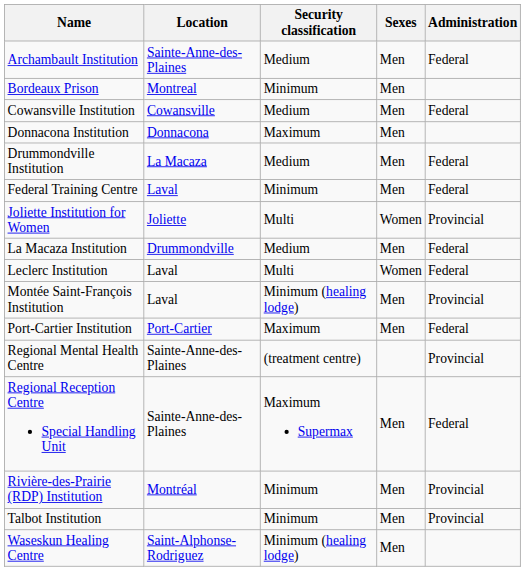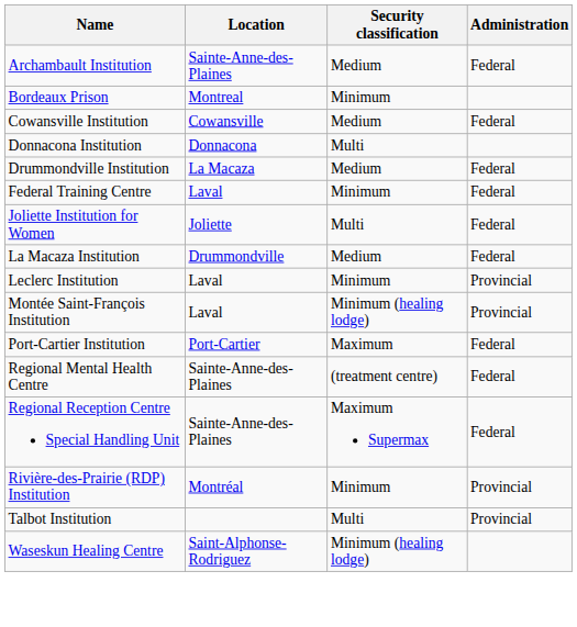 <table class="wikitable">
 <tr>
 <th>Name</th>
 <th>Location</th>
 <th>Security classification</th>
-<th>Sexes</th>
 <th>Administration</th>
 </tr>
 <tr>
 <td><a href='#'>Archambault Institution</a></td>
 <td><a href='#'>Sainte-Anne-des-Plaines</a></td>
 <td>Medium</td>
-<td>Men</td>
 <td>Federal</td>
 </tr>
 <tr>
 <td><a href='#'>Bordeaux Prison</a></td>
 <td><a href='#'>Montreal</a></td>
 <td>Minimum</td>
-<td>Men</td>
 <td></td>
 </tr>
 <tr>
 <td>Cowansville Institution</td>
 <td><a href='#'>Cowansville</a></td>
 <td>Medium</td>
-<td>Men</td>
 <td>Federal</td>
 </tr>
 <tr>
 <td>Donnacona Institution</td>
 <td><a href='#'>Donnacona</a></td>
-<td>Maximum</td>
-<td>Men</td>
+<td>Multi</td>
 <td></td>
 </tr>
 <tr>
 <td>Drummondville Institution</td>
 <td><a href='#'>La Macaza</a></td>
 <td>Medium</td>
-<td>Men</td>
 <td>Federal</td>
 </tr>
 <tr>
 <td>Federal Training Centre</td>
 <td><a href='#'>Laval</a></td>
 <td>Minimum</td>
-<td>Men</td>
 <td>Federal</td>
 </tr>
 <tr>
 <td><a href='#'>Joliette Institution for Women</a></td>
 <td><a href='#'>Joliette</a></td>
 <td>Multi</td>
-<td>Women</td>
-<td>Provincial</td>
+<td>Federal</td>
 </tr>
 <tr>
 <td>La Macaza Institution</td>
 <td><a href='#'>Drummondville</a></td>
 <td>Medium</td>
-<td>Men</td>
 <td>Federal</td>
 </tr>
 <tr>
 <td>Leclerc Institution</td>
 <td>Laval</td>
-<td>Multi</td>
-<td>Women</td>
-<td>Federal</td>
+<td>Minimum</td>
+<td>Provincial</td>
 </tr>
 <tr>
 <td>Montée Saint-François Institution</td>
 <td>Laval</td>
 <td>Minimum (<a href='#'>healing lodge</a>)</td>
-<td>Men</td>
 <td>Provincial</td>
 </tr>
 <tr>
 <td>Port-Cartier Institution</td>
 <td><a href='#'>Port-Cartier</a></td>
 <td>Maximum</td>
-<td>Men</td>
 <td>Federal</td>
 </tr>
 <tr>
 <td>Regional Mental Health Centre</td>
 <td>Sainte-Anne-des-Plaines</td>
 <td>(treatment centre)</td>
-<td></td>
-<td>Provincial</td>
+<td>Federal</td>
 </tr>
 <tr>
 <td><a href='#'>Regional Reception Centre</a><br><ul><li><a href='#'>Special Handling Unit</a></li></ul></td>
 <td>Sainte-Anne-des-Plaines</td>
 <td>Maximum<br><ul><li><a href='#'>Supermax</a></li></ul></td>
-<td>Men</td>
 <td>Federal</td>
 </tr>
 <tr>
 <td><a href='#'>Rivière-des-Prairie (RDP) Institution</a></td>
 <td><a href='#'>Montréal</a></td>
 <td>Minimum</td>
-<td>Men</td>
 <td>Provincial</td>
 </tr>
 <tr>
 <td>Talbot Institution</td>
 <td></td>
-<td>Minimum</td>
-<td>Men</td>
+<td>Multi</td>
 <td>Provincial</td>
 </tr>
 <tr>
 <td><a href='#'>Waseskun Healing Centre</a></td>
 <td><a href='#'>Saint-Alphonse-Rodriguez</a></td>
 <td>Minimum (<a href='#'>healing lodge</a>)</td>
-<td>Men</td>
 <td></td>
 </tr>
 </table>
